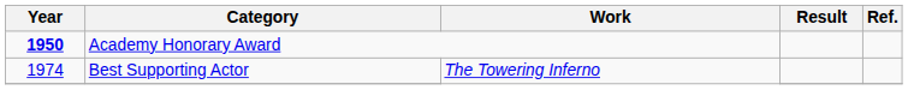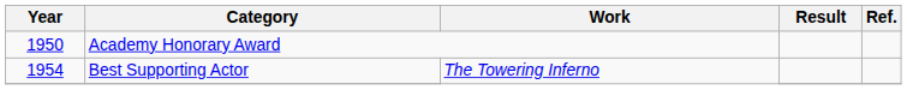 <table class=wikitable>
 <tr>
 <th scope="col" style="width:5em;">Year</th>
 <th scope="col" style="width:26em;">Category</th>
 <th scope="col" style="width:25em;">Work</th>
 <th scope="col" style="width:5em;">Result</th>
 <th>Ref.</th>
 </tr>
 <tr>
-<td style="text-align:center;"><strong><a href='#'>1950</a></strong></td>
+<td style="text-align:center;"><a href='#'>1950</a></td>
 <td colspan=2><a href='#'>Academy Honorary Award</a></td>
 <td></td>
 <td align="center"></td>
 </tr>
 <tr>
-<td style="text-align:center;"><a href='#'>1974</a></td>
+<td style="text-align:center;"><a href='#'>1954</a></td>
 <td><a href='#'>Best Supporting Actor</a></td>
 <td rowspan="2"><em><a href='#'>The Towering Inferno</a></em></td>
 <td></td>
 <td align="center"></td>
 </tr>
 <tr>
 </tr>
 </table>
